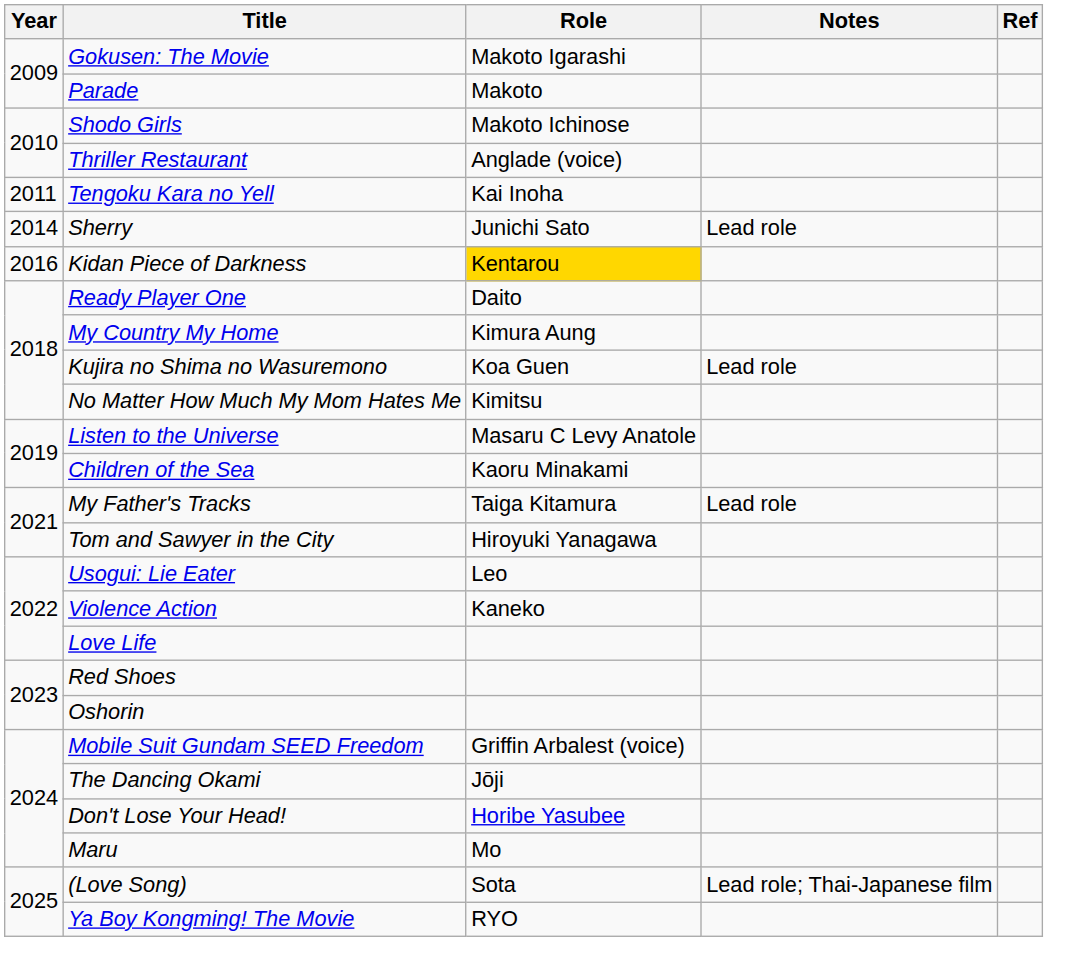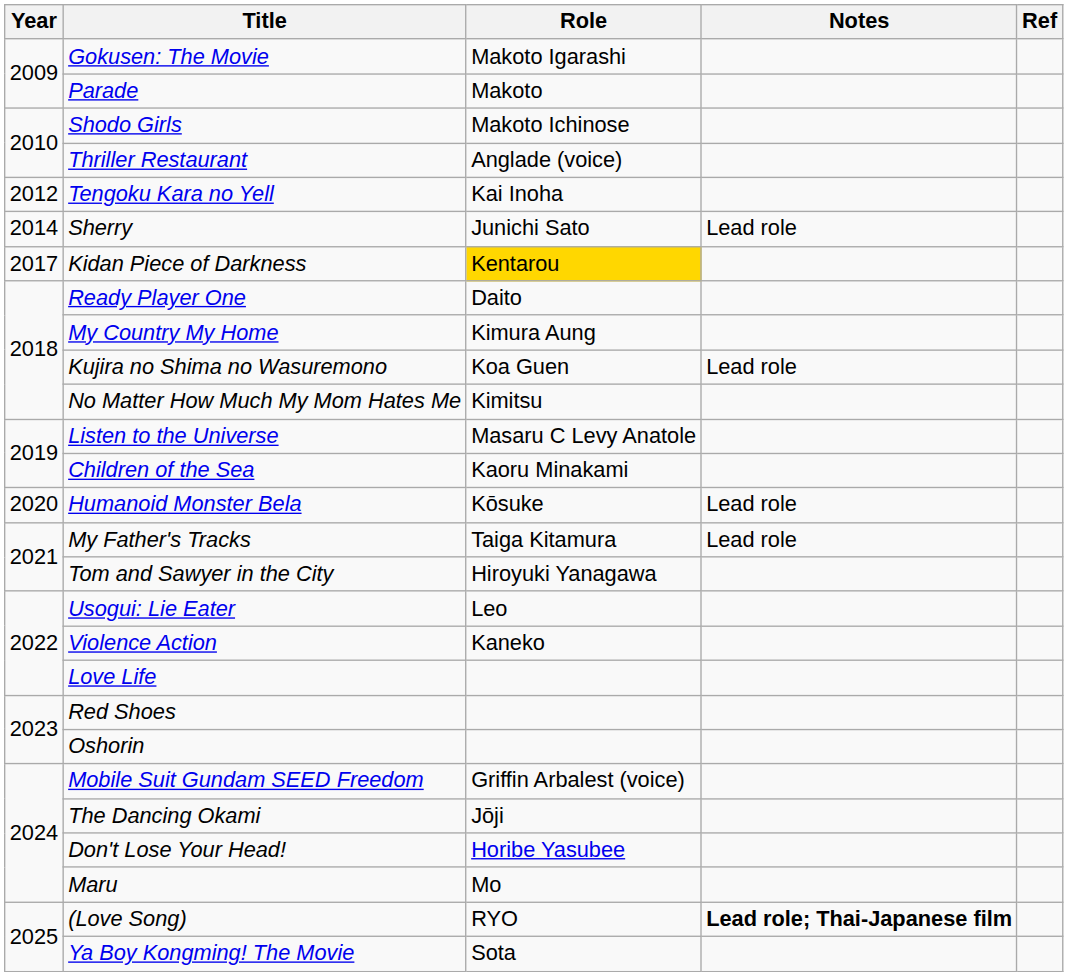 <table class="wikitable">
 <tr>
 <th>Year</th>
 <th>Title</th>
 <th>Role</th>
 <th>Notes</th>
 <th>Ref</th>
 </tr>
 <tr>
 <td rowspan="2">2009</td>
 <td><em><a href='#'>Gokusen: The Movie</a></em></td>
 <td>Makoto Igarashi</td>
 <td></td>
 <td></td>
 </tr>
 <tr>
 <td><em><a href='#'>Parade</a></em></td>
 <td>Makoto</td>
 <td></td>
 <td></td>
 </tr>
 <tr>
 <td rowspan="2">2010</td>
 <td><em><a href='#'>Shodo Girls</a></em></td>
 <td>Makoto Ichinose</td>
 <td></td>
 <td></td>
 </tr>
 <tr>
 <td><em><a href='#'>Thriller Restaurant</a></em></td>
 <td>Anglade (voice)</td>
 <td></td>
 <td></td>
 </tr>
 <tr>
-<td>2011</td>
+<td>2012</td>
 <td><em><a href='#'>Tengoku Kara no Yell</a></em></td>
 <td>Kai Inoha</td>
 <td></td>
 <td></td>
 </tr>
 <tr>
 <td>2014</td>
 <td><em>Sherry</em></td>
 <td>Junichi Sato</td>
 <td>Lead role</td>
 <td></td>
 </tr>
 <tr>
-<td>2016</td>
+<td>2017</td>
 <td><em>Kidan Piece of Darkness</em></td>
 <td style="background: gold;">Kentarou</td>
 <td></td>
 <td></td>
 </tr>
 <tr>
 <td rowspan="4">2018</td>
 <td><em><a href='#'>Ready Player One</a></em></td>
 <td>Daito</td>
 <td></td>
 <td></td>
 </tr>
 <tr>
 <td><em><a href='#'>My Country My Home</a></em></td>
 <td>Kimura Aung</td>
 <td></td>
 <td></td>
 </tr>
 <tr>
 <td><em>Kujira no Shima no Wasuremono</em></td>
 <td>Koa Guen</td>
 <td>Lead role</td>
 <td></td>
 </tr>
 <tr>
 <td><em>No Matter How Much My Mom Hates Me</em></td>
 <td>Kimitsu</td>
 <td></td>
 <td></td>
 </tr>
 <tr>
 <td rowspan="2">2019</td>
 <td><em><a href='#'>Listen to the Universe</a></em></td>
 <td>Masaru C Levy Anatole</td>
 <td></td>
 <td></td>
 </tr>
 <tr>
 <td><em><a href='#'>Children of the Sea</a></em></td>
 <td>Kaoru Minakami</td>
 <td></td>
+<td></td>
+</tr>
+<tr>
+<td rowspan="1">2020</td>
+<td><em><a href='#'>Humanoid Monster Bela</a></em></td>
+<td>Kōsuke</td>
+<td>Lead role</td>
 <td></td>
 </tr>
 <tr>
 <td rowspan="2">2021</td>
 <td><em>My Father's Tracks</em></td>
 <td>Taiga Kitamura</td>
 <td>Lead role</td>
 <td></td>
 </tr>
 <tr>
 <td><em>Tom and Sawyer in the City</em></td>
 <td>Hiroyuki Yanagawa</td>
 <td></td>
 <td></td>
 </tr>
 <tr>
 <td rowspan="3">2022</td>
 <td><em><a href='#'>Usogui: Lie Eater</a></em></td>
 <td>Leo</td>
 <td></td>
 <td></td>
 </tr>
 <tr>
 <td><em><a href='#'>Violence Action</a></em></td>
 <td>Kaneko</td>
 <td></td>
 <td></td>
 </tr>
 <tr>
 <td><em><a href='#'>Love Life</a></em></td>
 <td></td>
 <td></td>
 <td></td>
 </tr>
 <tr>
 <td rowspan="2">2023</td>
 <td><em>Red Shoes</em></td>
 <td></td>
 <td></td>
 <td></td>
 </tr>
 <tr>
 <td><em>Oshorin</em></td>
 <td></td>
 <td></td>
 <td></td>
 </tr>
 <tr>
 <td rowspan="4">2024</td>
 <td><em><a href='#'>Mobile Suit Gundam SEED Freedom</a></em></td>
 <td>Griffin Arbalest (voice)</td>
 <td></td>
 <td></td>
 </tr>
 <tr>
 <td><em>The Dancing Okami</em></td>
 <td>Jōji</td>
 <td></td>
 <td></td>
 </tr>
 <tr>
 <td><em>Don't Lose Your Head!</em></td>
 <td><a href='#'>Horibe Yasubee</a></td>
 <td></td>
 <td></td>
 </tr>
 <tr>
 <td><em>Maru</em></td>
 <td>Mo</td>
 <td></td>
 <td></td>
 </tr>
 <tr>
 <td rowspan="2">2025</td>
 <td><em>(Love Song)</em></td>
-<td>Sota</td>
-<td>Lead role; Thai-Japanese film</td>
+<td>RYO</td>
+<td><strong>Lead role; Thai-Japanese film</strong></td>
 <td></td>
 </tr>
 <tr>
 <td><em><a href='#'>Ya Boy Kongming! The Movie</a></em></td>
-<td>RYO</td>
+<td>Sota</td>
 <td></td>
 <td></td>
 </tr>
 </table>
